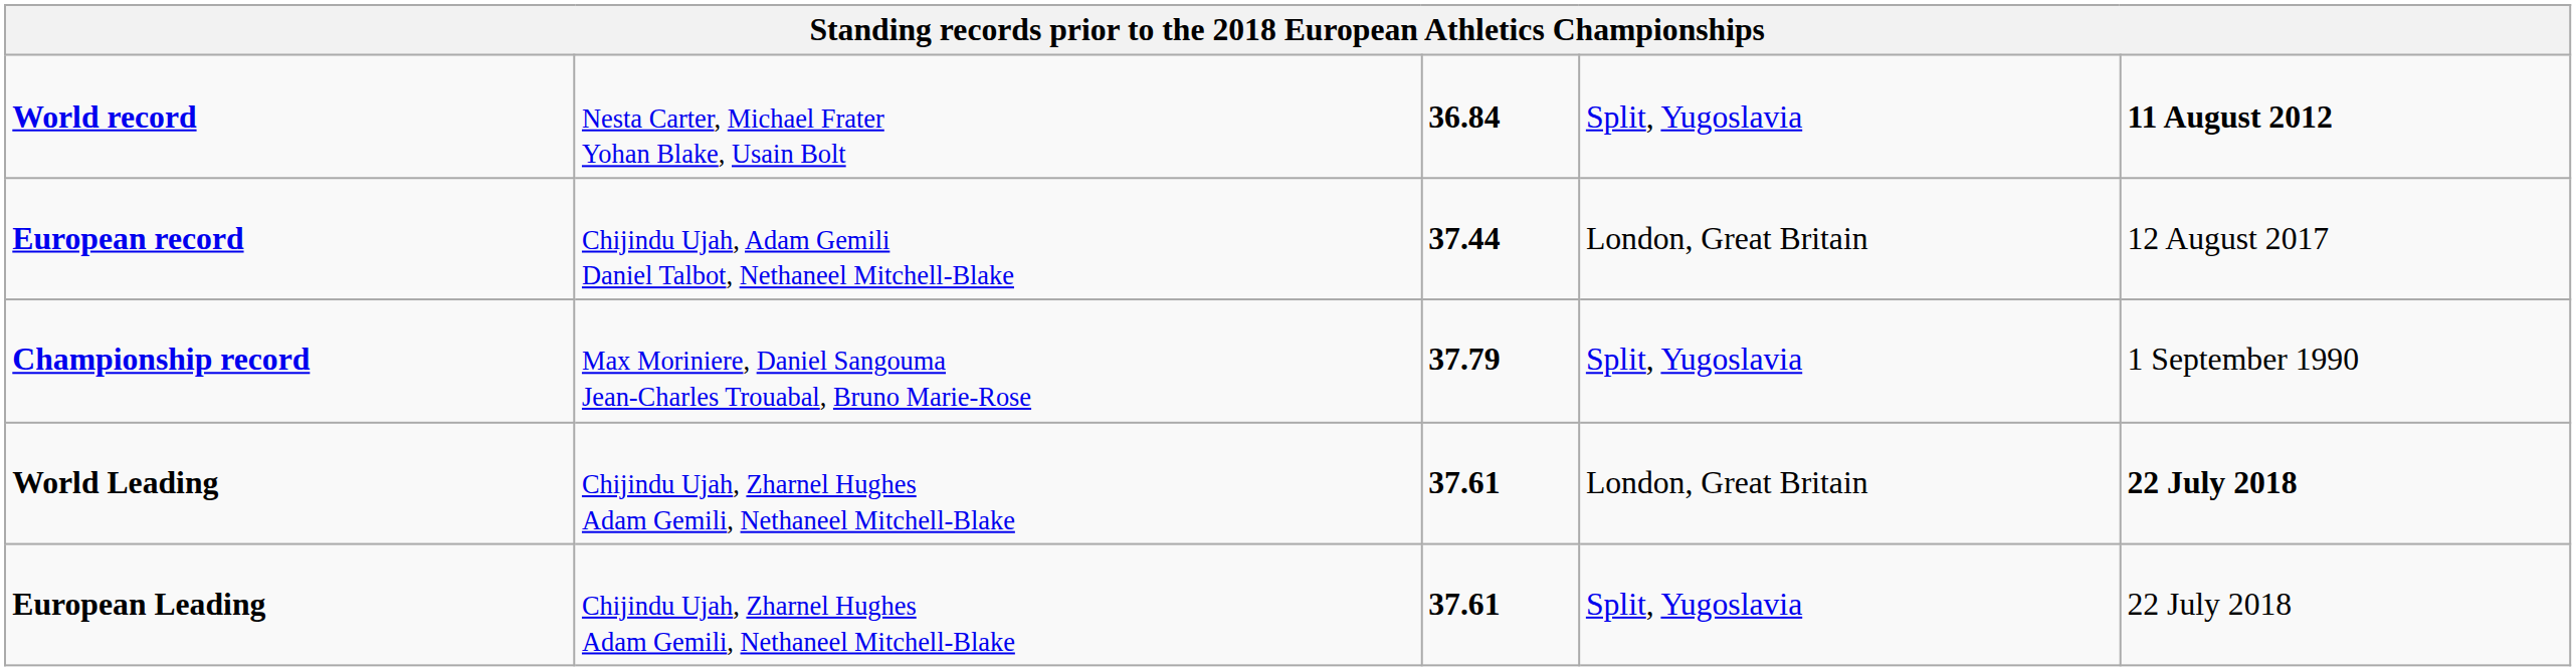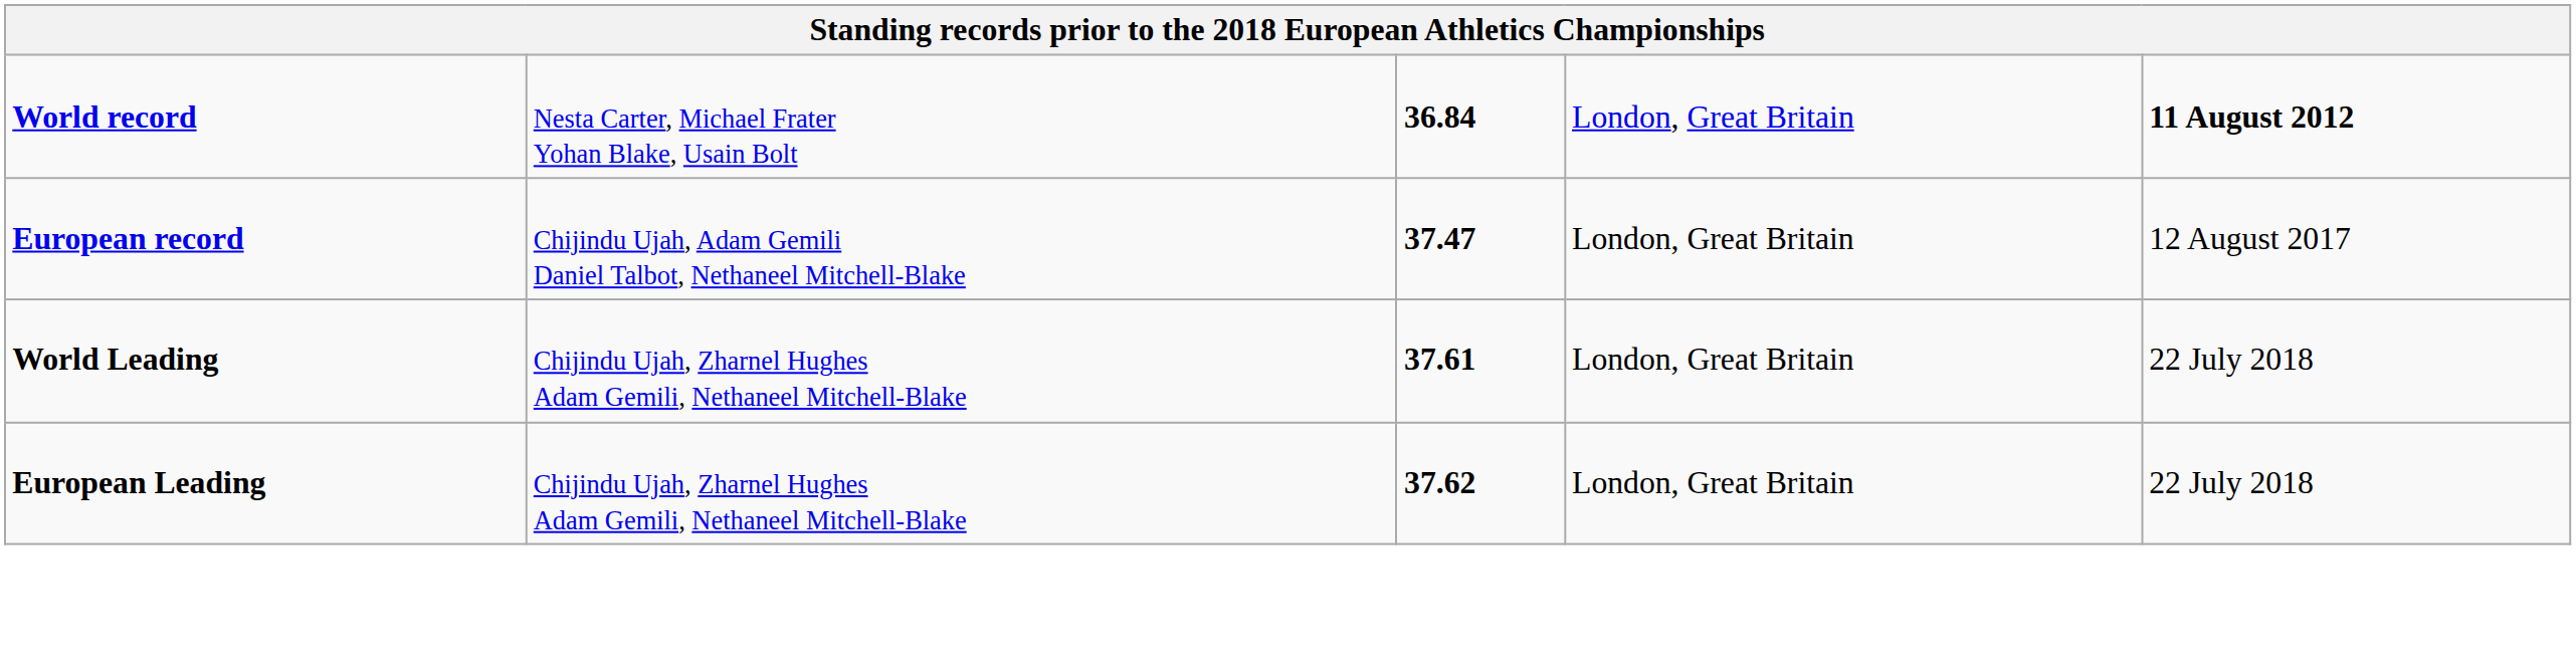 <table class="wikitable" width=65%>
 <tr>
 <th colspan="5">Standing records prior to the 2018 European Athletics Championships</th>
 </tr>
 <tr>
 <td><strong><a href='#'>World record</a></strong></td>
 <td><br><small><a href='#'>Nesta Carter</a>, <a href='#'>Michael Frater</a><br><a href='#'>Yohan Blake</a>, <a href='#'>Usain Bolt</a></small></td>
 <td><strong>36.84</strong></td>
-<td><a href='#'>Split</a>, <a href='#'>Yugoslavia</a></td>
+<td><a href='#'>London</a>, <a href='#'>Great Britain</a></td>
 <td><strong>11 August 2012</strong></td>
 </tr>
 <tr>
 <td><strong><a href='#'>European record</a></strong></td>
 <td><br><small><a href='#'>Chijindu Ujah</a>, <a href='#'>Adam Gemili</a><br><a href='#'>Daniel Talbot</a>, <a href='#'>Nethaneel Mitchell-Blake</a></small></td>
-<td><strong>37.44</strong></td>
+<td><strong>37.47</strong></td>
 <td>London, Great Britain</td>
 <td>12 August 2017</td>
-</tr>
-<tr>
-<td><strong><a href='#'>Championship record</a></strong></td>
-<td><br><small><a href='#'>Max Moriniere</a>, <a href='#'>Daniel Sangouma</a><br><a href='#'>Jean-Charles Trouabal</a>, <a href='#'>Bruno Marie-Rose</a></small></td>
-<td><strong>37.79</strong></td>
-<td><a href='#'>Split</a>, <a href='#'>Yugoslavia</a></td>
-<td>1 September 1990</td>
 </tr>
 <tr>
 <td><strong>World Leading</strong></td>
 <td><br><small><a href='#'>Chijindu Ujah</a>, <a href='#'>Zharnel Hughes</a><br><a href='#'>Adam Gemili</a>, <a href='#'>Nethaneel Mitchell-Blake</a></small></td>
 <td><strong>37.61 </strong></td>
 <td>London, Great Britain</td>
-<td><strong>22 July 2018</strong></td>
+<td>22 July 2018</td>
 </tr>
 <tr>
 <td><strong>European Leading</strong></td>
 <td><br><small><a href='#'>Chijindu Ujah</a>, <a href='#'>Zharnel Hughes</a><br><a href='#'>Adam Gemili</a>, <a href='#'>Nethaneel Mitchell-Blake</a></small></td>
-<td><strong>37.61 </strong></td>
-<td><a href='#'>Split</a>, <a href='#'>Yugoslavia</a></td>
+<td><strong>37.62 </strong></td>
+<td>London, Great Britain</td>
 <td>22 July 2018</td>
 </tr>
 </table>
